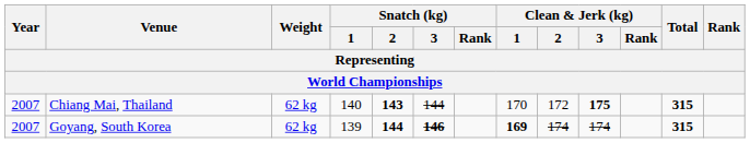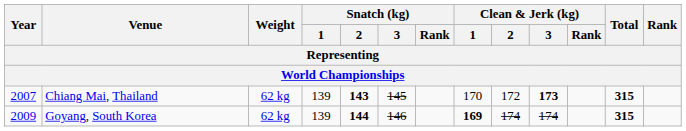 <table class="wikitable" style="text-align:center;">
 <tr>
 <th rowspan=2 width=40>Year</th>
 <th rowspan=2 width=250>Venue</th>
 <th rowspan=2 width=60>Weight</th>
 <th colspan=4>Snatch (kg)</th>
 <th colspan=4>Clean & Jerk (kg)</th>
 <th rowspan=2 width=40>Total</th>
 <th rowspan=2 width=40>Rank</th>
 </tr>
 <tr>
 <th width=40>1</th>
 <th width=40>2</th>
 <th width=40>3</th>
 <th width=40>Rank</th>
 <th width=40>1</th>
 <th width=40>2</th>
 <th width=40>3</th>
 <th width=40>Rank</th>
 </tr>
 <tr>
 <th colspan=13>Representing </th>
 </tr>
 <tr>
 <th colspan=13><a href='#'>World Championships</a></th>
 </tr>
 <tr>
 <td><a href='#'>2007</a></td>
 <td align=left> <a href='#'>Chiang Mai</a>, <a href='#'>Thailand</a></td>
 <td><a href='#'>62 kg</a></td>
-<td>140</td>
+<td>139</td>
 <td><strong>143</strong></td>
-<td><s>144</s></td>
+<td><s>145</s></td>
 <td></td>
 <td>170</td>
 <td>172</td>
-<td><strong>175</strong></td>
+<td><strong>173</strong></td>
 <td></td>
 <td><strong>315</strong></td>
 <td></td>
 </tr>
 <tr>
-<td><a href='#'>2007</a></td>
+<td><a href='#'>2009</a></td>
 <td align=left> <a href='#'>Goyang</a>, <a href='#'>South Korea</a></td>
 <td><a href='#'>62 kg</a></td>
 <td>139</td>
 <td><strong>144</strong></td>
-<td><strong><s>146</s></strong></td>
+<td><s>146</s></td>
 <td></td>
 <td><strong>169</strong></td>
 <td><s>174</s></td>
 <td><s>174</s></td>
 <td></td>
 <td><strong>315</strong></td>
 <td></td>
 </tr>
 </table>
